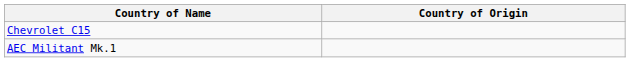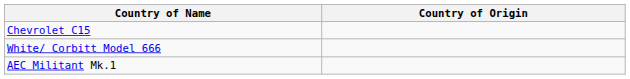 <table class=wikitable border="0" width="60%">
 <tr>
 <th width="5%">Country of Name</th>
 <th width="5%">Country of Origin</th>
 </tr>
 <tr>
 <td><a href='#'>Chevrolet C15</a></td>
 <td></td>
 </tr>
 <tr>
+<td><a href='#'>White/ Corbitt Model 666</a></td>
+<td></td>
+</tr>
+<tr>
 <td><a href='#'>AEC Militant</a> Mk.1</td>
 <td></td>
 </tr>
 </table>
